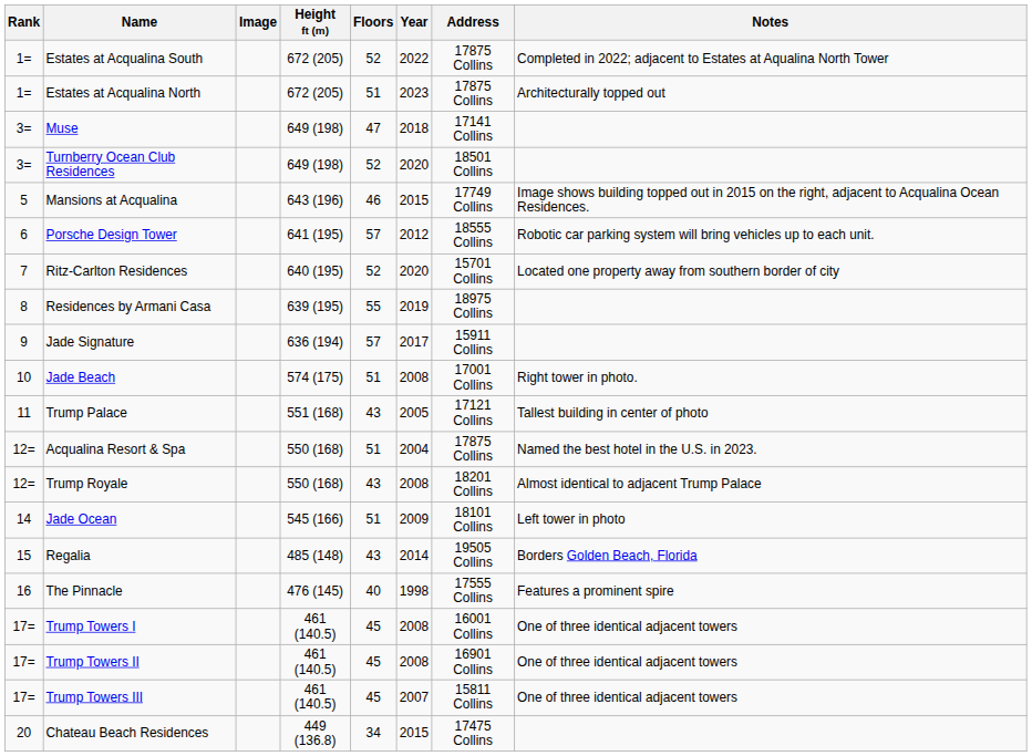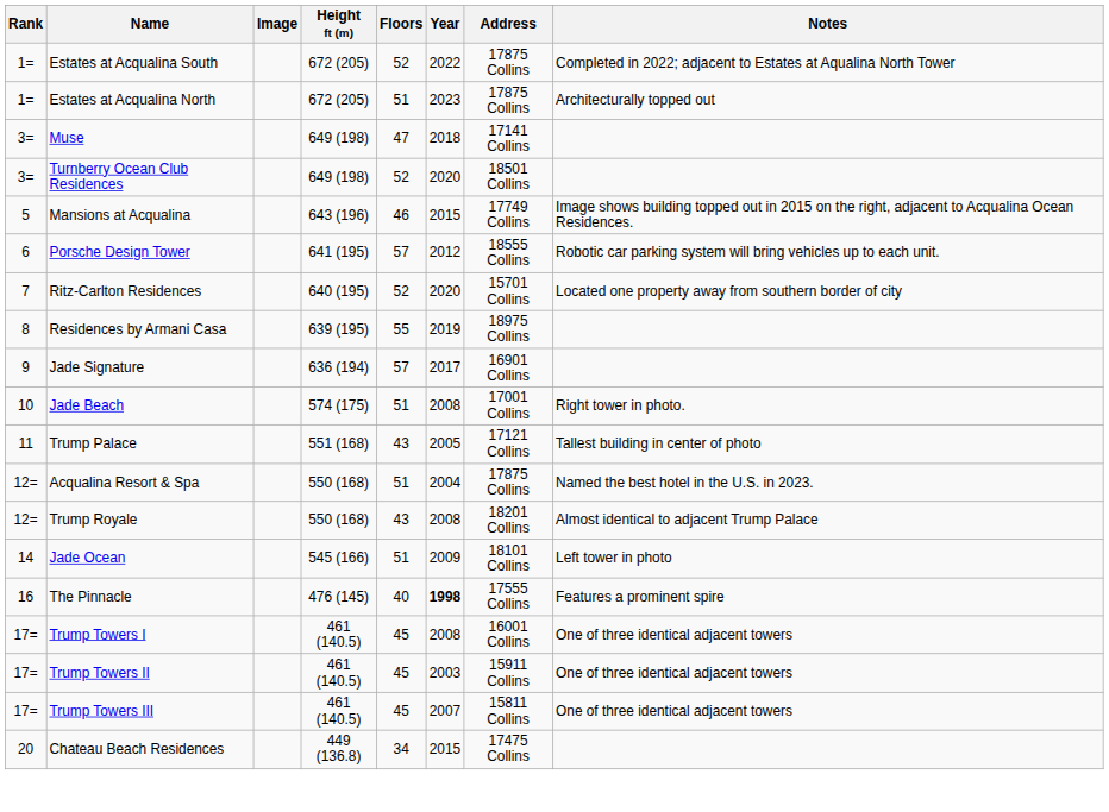 <table class="wikitable sortable">
 <tr>
 <th>Rank</th>
 <th>Name</th>
 <th>Image</th>
 <th>Height<br><small>ft (m)</small></th>
 <th>Floors</th>
 <th>Year</th>
 <th>Address</th>
 <th class="unsortable">Notes</th>
 </tr>
 <tr>
 <td align="center">1=</td>
 <td>Estates at Acqualina South</td>
 <td></td>
 <td align="center">672 (205)</td>
 <td align="center">52</td>
 <td align="center">2022</td>
 <td align="center">17875 Collins</td>
 <td>Completed in 2022; adjacent to Estates at Aqualina North Tower</td>
 </tr>
 <tr>
 <td align="center">1=</td>
 <td>Estates at Acqualina North</td>
 <td></td>
 <td align="center">672 (205)</td>
 <td align="center">51</td>
 <td align="center">2023</td>
 <td align="center">17875 Collins</td>
 <td>Architecturally topped out</td>
 </tr>
 <tr>
 <td align="center">3=</td>
 <td><a href='#'>Muse</a></td>
 <td></td>
 <td align="center">649 (198)</td>
 <td align="center">47</td>
 <td align="center">2018</td>
 <td align="center">17141 Collins</td>
 <td></td>
 </tr>
 <tr>
 <td align="center">3=</td>
 <td><a href='#'>Turnberry Ocean Club Residences</a></td>
 <td></td>
 <td align="center">649 (198)</td>
 <td align="center">52</td>
 <td align="center">2020</td>
 <td align="center">18501 Collins</td>
 <td></td>
 </tr>
 <tr>
 <td align="center">5</td>
 <td>Mansions at Acqualina</td>
 <td></td>
 <td align="center">643 (196)</td>
 <td align="center">46</td>
 <td align="center">2015</td>
 <td align="center">17749 Collins</td>
 <td> Image shows building topped out in 2015 on the right, adjacent to Acqualina Ocean Residences.</td>
 </tr>
 <tr>
 <td align="center">6</td>
 <td><a href='#'>Porsche Design Tower</a></td>
 <td></td>
 <td align="center">641 (195)</td>
 <td align="center">57</td>
 <td align="center">2012</td>
 <td align="center">18555 Collins</td>
 <td> Robotic car parking system will bring vehicles up to each unit.</td>
 </tr>
 <tr>
 <td align="center">7</td>
 <td>Ritz-Carlton Residences</td>
 <td></td>
 <td align="center">640 (195)</td>
 <td align="center">52</td>
 <td align="center">2020</td>
 <td align="center">15701 Collins</td>
 <td> Located one property away from southern border of city</td>
 </tr>
 <tr>
 <td align="center">8</td>
 <td>Residences by Armani Casa</td>
 <td></td>
 <td align="center">639 (195)</td>
 <td align="center">55</td>
 <td align="center">2019</td>
 <td align="center">18975 Collins</td>
 <td></td>
 </tr>
 <tr>
 <td align="center">9</td>
 <td>Jade Signature</td>
 <td></td>
 <td align="center">636 (194)</td>
 <td align="center">57</td>
 <td align="center">2017</td>
-<td align="center">15911 Collins</td>
+<td align="center">16901 Collins</td>
 <td></td>
 </tr>
 <tr>
 <td align="center">10</td>
 <td><a href='#'>Jade Beach</a></td>
 <td></td>
 <td align="center">574 (175)</td>
 <td align="center">51</td>
 <td align="center">2008</td>
 <td align="center">17001 Collins</td>
 <td> Right tower in photo.</td>
 </tr>
 <tr>
 <td align="center">11</td>
 <td>Trump Palace</td>
 <td></td>
 <td align="center">551 (168)</td>
 <td align="center">43</td>
 <td align="center">2005</td>
 <td align="center">17121 Collins</td>
 <td> Tallest building in center of photo</td>
 </tr>
 <tr>
 <td align="center">12=</td>
 <td>Acqualina Resort & Spa</td>
 <td></td>
 <td align="center">550 (168)</td>
 <td align="center">51</td>
 <td align="center">2004</td>
 <td align="center">17875 Collins</td>
 <td> Named the best hotel in the U.S. in 2023.</td>
 </tr>
 <tr>
 <td align="center">12=</td>
 <td>Trump Royale</td>
 <td></td>
 <td align="center">550 (168)</td>
 <td align="center">43</td>
 <td align="center">2008</td>
 <td align="center">18201 Collins</td>
 <td> Almost identical to adjacent Trump Palace</td>
 </tr>
 <tr>
 <td align="center">14</td>
 <td><a href='#'>Jade Ocean</a></td>
 <td></td>
 <td align="center">545 (166)</td>
 <td align="center">51</td>
 <td align="center">2009</td>
 <td align="center">18101 Collins</td>
 <td> Left tower in photo</td>
 </tr>
 <tr>
-<td align="center">15</td>
-<td>Regalia</td>
-<td></td>
-<td align="center">485 (148)</td>
-<td align="center">43</td>
-<td align="center">2014</td>
-<td align="center">19505 Collins</td>
-<td> Borders <a href='#'>Golden Beach, Florida</a></td>
-</tr>
-<tr>
 <td align="center">16</td>
 <td>The Pinnacle</td>
 <td></td>
 <td align="center">476 (145)</td>
 <td align="center">40</td>
-<td align="center">1998</td>
+<td align="center"><strong>1998</strong></td>
 <td align="center">17555 Collins</td>
 <td> Features a prominent spire</td>
 </tr>
 <tr>
 <td align="center">17=</td>
 <td><a href='#'>Trump Towers I</a></td>
 <td></td>
 <td align="center">461 (140.5)</td>
 <td align="center">45</td>
 <td align="center">2008</td>
 <td align="center">16001 Collins</td>
 <td> One of three identical adjacent towers</td>
 </tr>
 <tr>
 <td align="center">17=</td>
 <td><a href='#'>Trump Towers II</a></td>
 <td></td>
 <td align="center">461 (140.5)</td>
 <td align="center">45</td>
-<td align="center">2008</td>
-<td align="center">16901 Collins</td>
+<td align="center">2003</td>
+<td align="center">15911 Collins</td>
 <td> One of three identical adjacent towers</td>
 </tr>
 <tr>
 <td align="center">17=</td>
 <td><a href='#'>Trump Towers III</a></td>
 <td></td>
 <td align="center">461 (140.5)</td>
 <td align="center">45</td>
 <td align="center">2007</td>
 <td align="center">15811 Collins</td>
 <td> One of three identical adjacent towers</td>
 </tr>
 <tr>
 <td align="center">20</td>
 <td>Chateau Beach Residences</td>
 <td></td>
 <td align="center">449 (136.8)</td>
 <td align="center">34</td>
 <td align="center">2015</td>
 <td align="center">17475 Collins</td>
 <td></td>
 </tr>
 </table>
